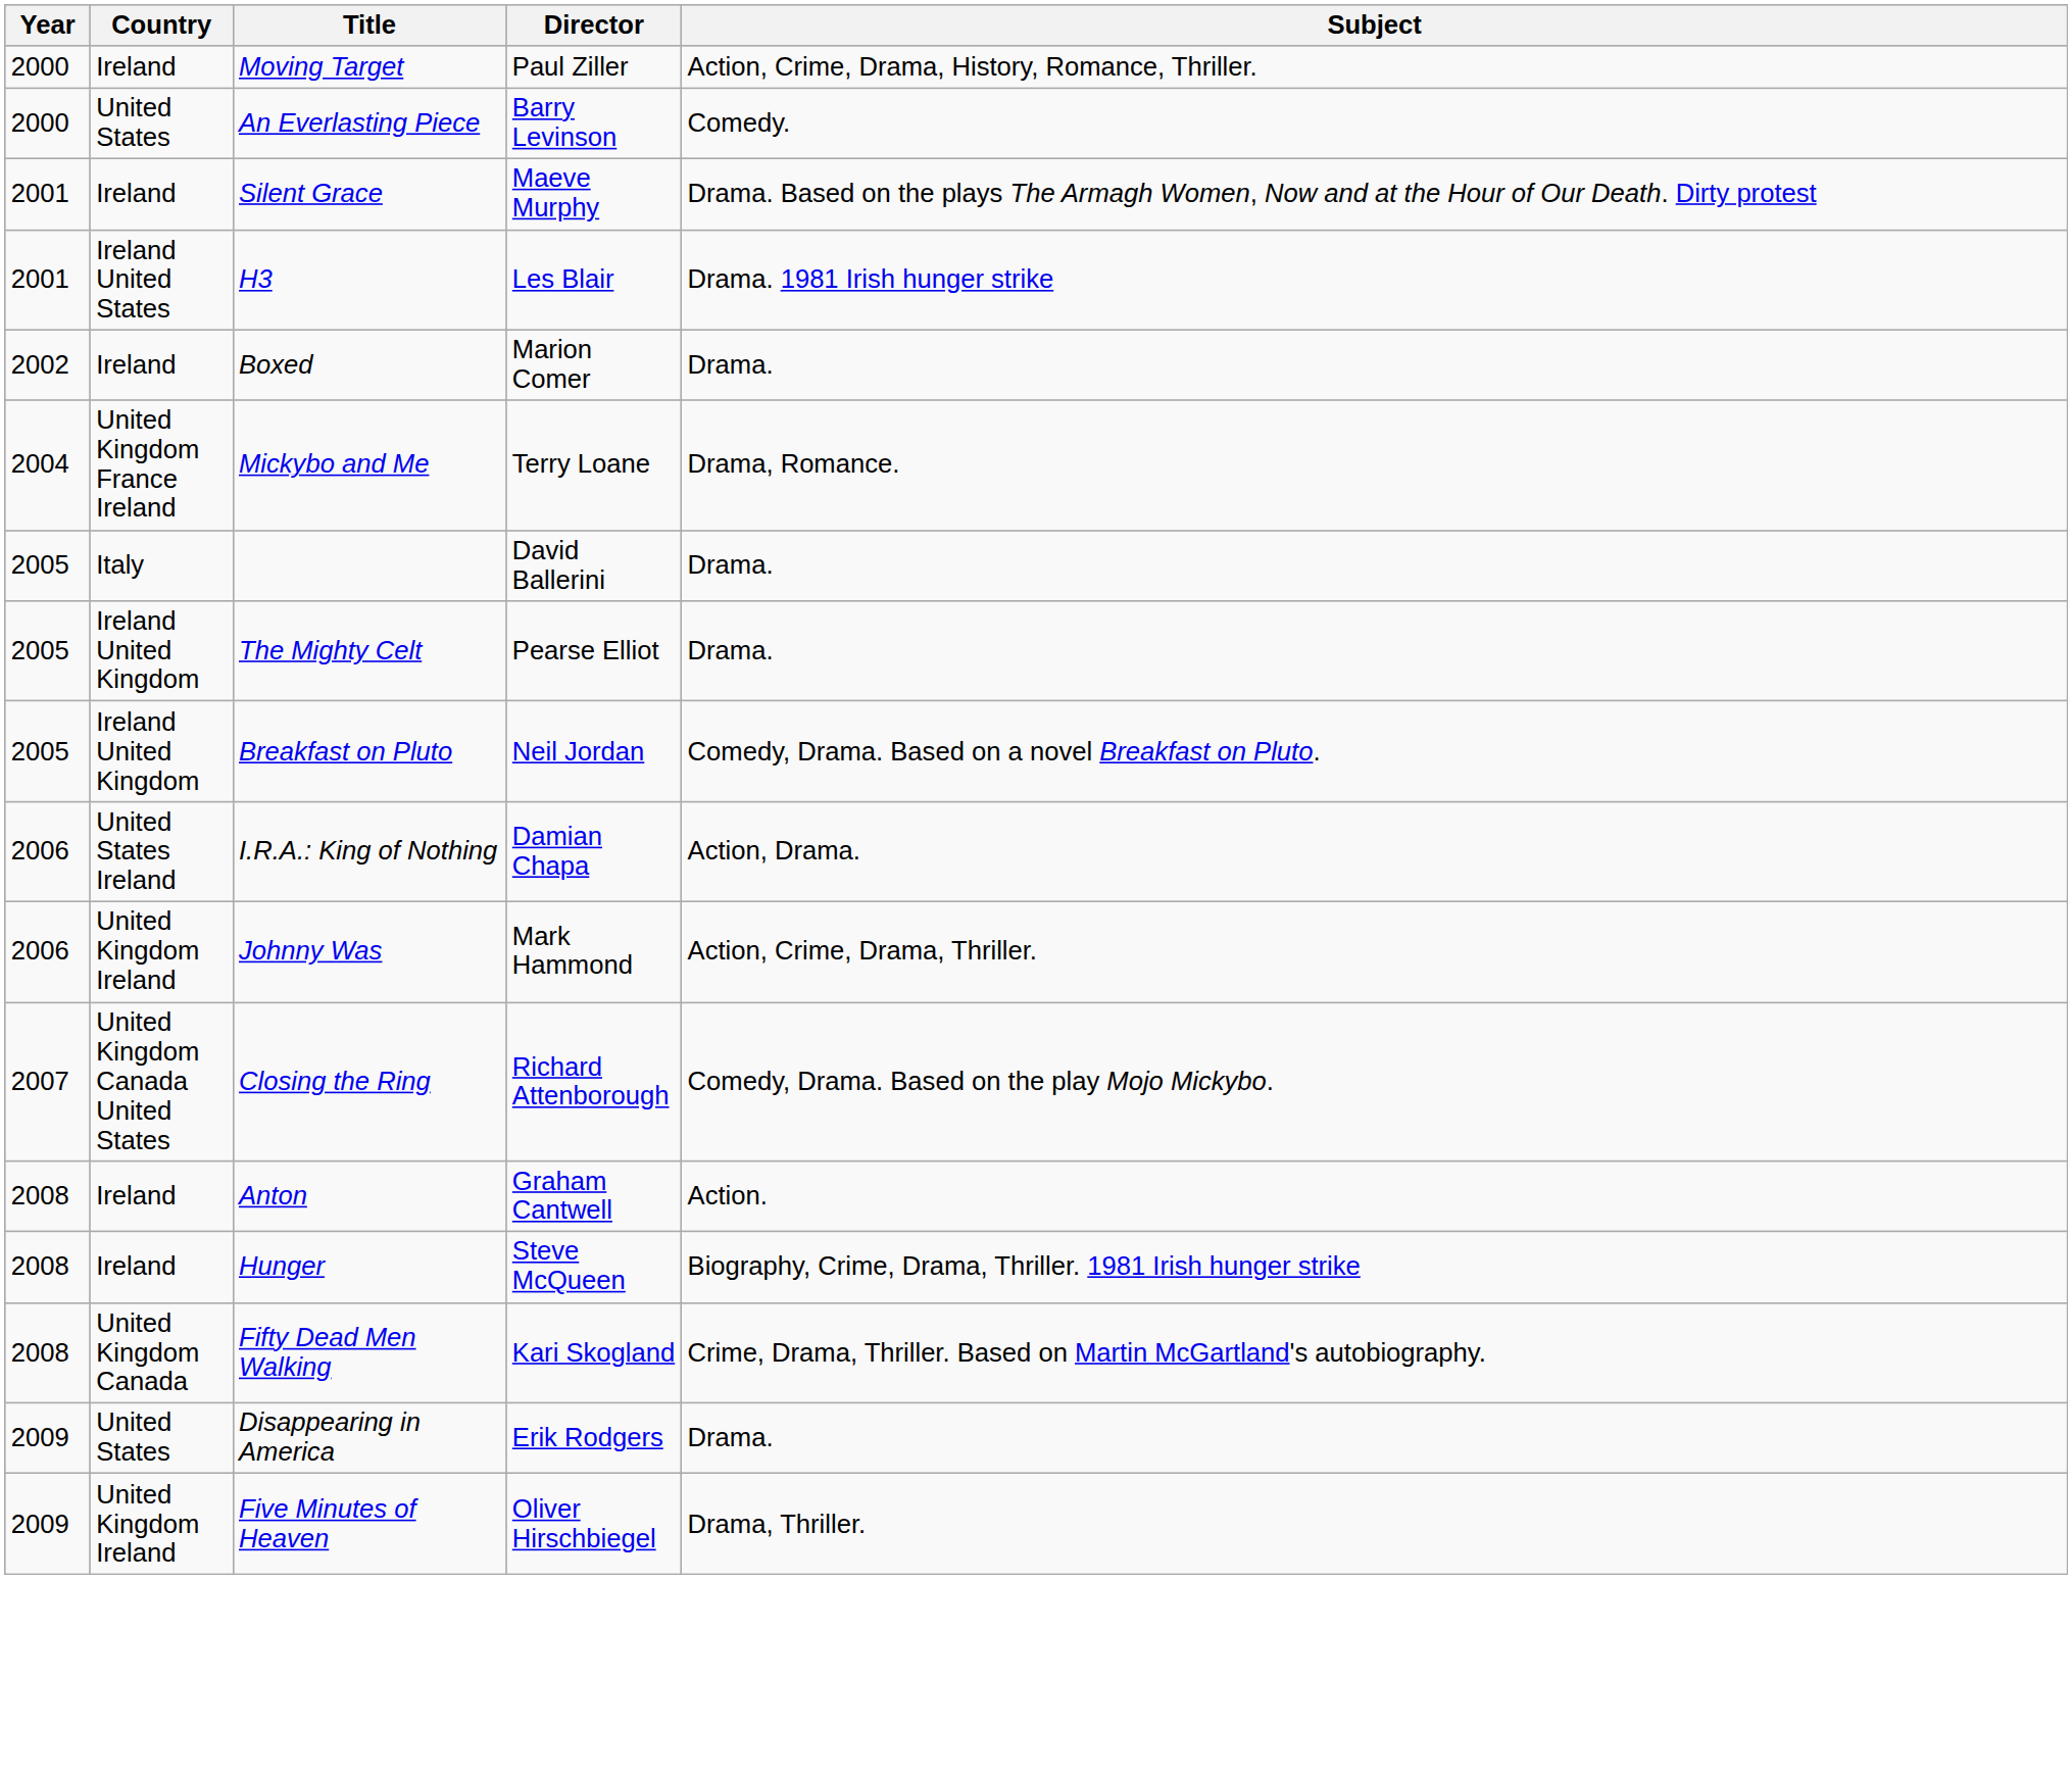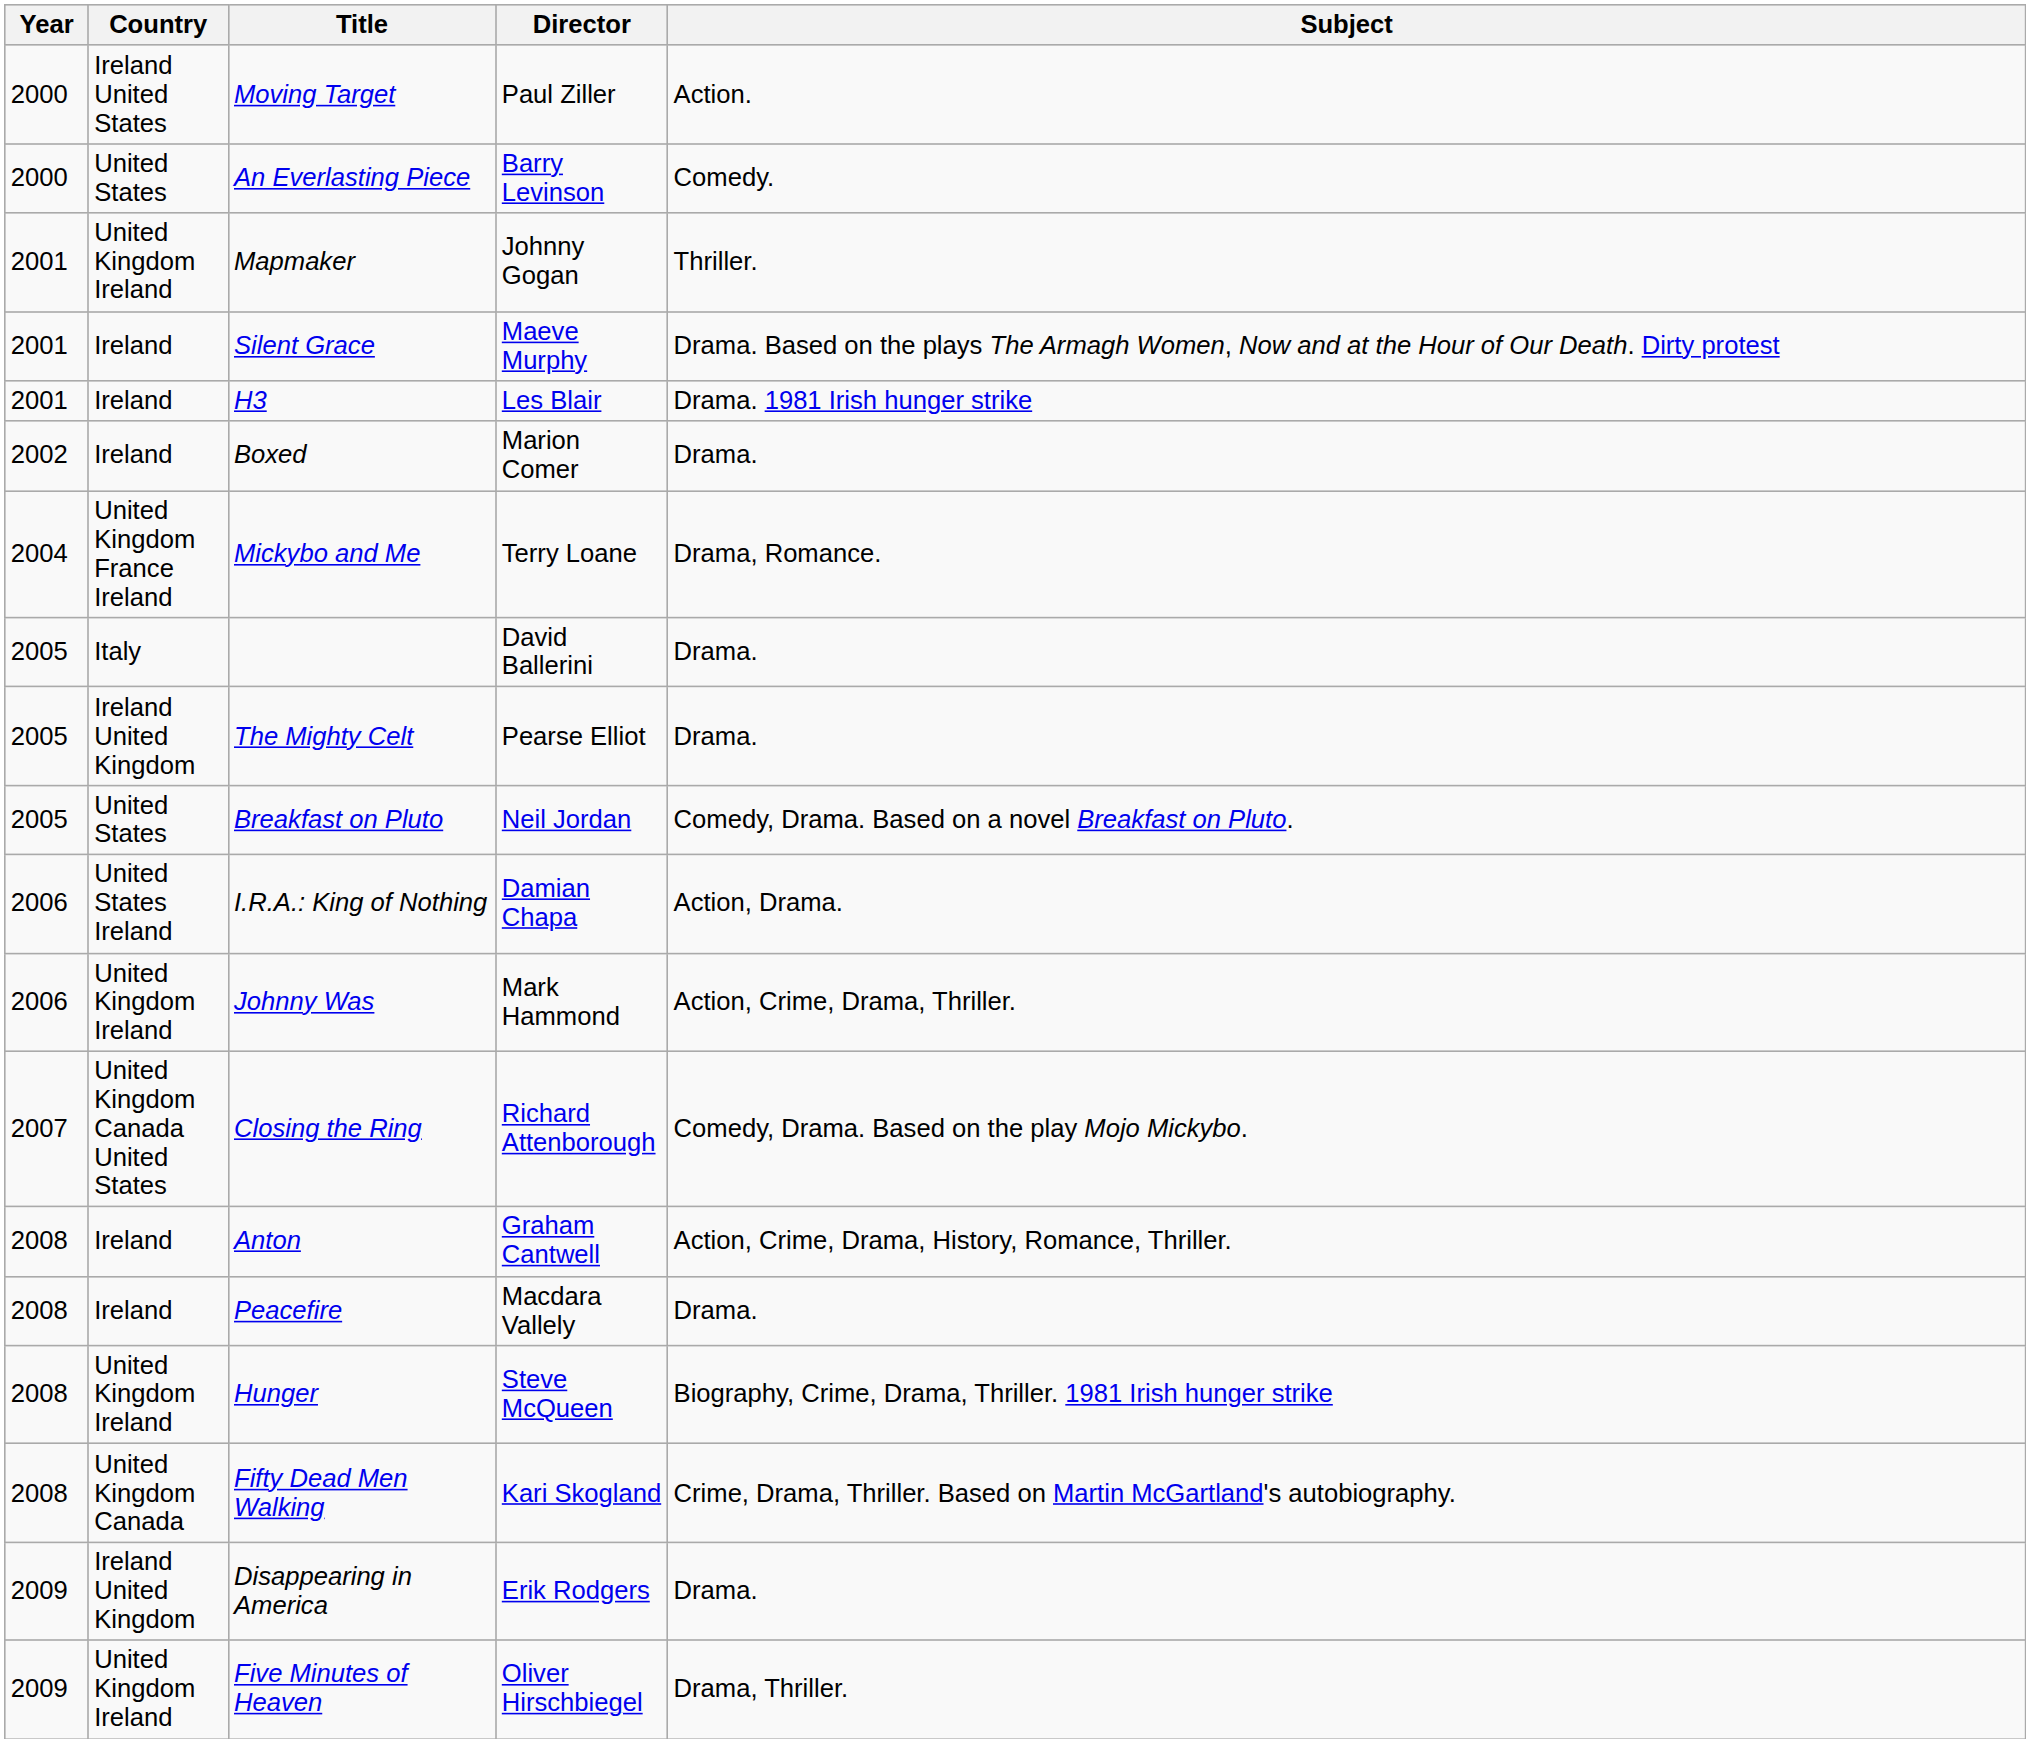 <table class="wikitable sortable" style="width:100%;">
 <tr>
 <th>Year</th>
 <th width= 80>Country</th>
 <th class="unsortable" style="width:160px;">Title</th>
 <th width=100>Director</th>
 <th class="unsortable">Subject</th>
 </tr>
 <tr>
 <td>2000</td>
-<td>Ireland</td>
+<td>Ireland<br>United States</td>
 <td><em><a href='#'>Moving Target</a></em></td>
 <td>Paul Ziller</td>
-<td>Action, Crime, Drama, History, Romance, Thriller.</td>
+<td>Action.</td>
 </tr>
 <tr>
 <td>2000</td>
 <td>United States</td>
 <td><em><a href='#'>An Everlasting Piece</a></em></td>
 <td><a href='#'>Barry Levinson</a></td>
 <td>Comedy.</td>
 </tr>
 <tr>
 <td>2001</td>
+<td>United Kingdom<br>Ireland</td>
+<td><em>Mapmaker</em></td>
+<td>Johnny Gogan</td>
+<td>Thriller.</td>
+</tr>
+<tr>
+<td>2001</td>
 <td>Ireland</td>
 <td><em><a href='#'>Silent Grace</a></em></td>
 <td><a href='#'>Maeve Murphy</a></td>
 <td>Drama. Based on the plays <em>The Armagh Women</em>, <em>Now and at the Hour of Our Death</em>. <a href='#'>Dirty protest</a></td>
 </tr>
 <tr>
 <td>2001</td>
-<td>Ireland<br>United States</td>
+<td>Ireland</td>
 <td><em><a href='#'>H3</a></em></td>
 <td><a href='#'>Les Blair</a></td>
 <td>Drama. <a href='#'>1981 Irish hunger strike</a></td>
 </tr>
 <tr>
 <td>2002</td>
 <td>Ireland</td>
 <td><em>Boxed</em></td>
 <td>Marion Comer</td>
 <td>Drama.</td>
 </tr>
 <tr>
 <td>2004</td>
 <td>United Kingdom<br>France<br>Ireland</td>
 <td><em><a href='#'>Mickybo and Me</a></em></td>
 <td>Terry Loane</td>
 <td>Drama, Romance.</td>
 </tr>
 <tr>
 <td>2005</td>
 <td>Italy</td>
 <td></td>
 <td>David Ballerini</td>
 <td>Drama.</td>
 </tr>
 <tr>
 <td>2005</td>
 <td>Ireland<br>United Kingdom</td>
 <td><em><a href='#'>The Mighty Celt</a></em></td>
 <td>Pearse Elliot</td>
 <td>Drama.</td>
 </tr>
 <tr>
 <td>2005</td>
-<td>Ireland<br>United Kingdom</td>
+<td>United States</td>
 <td><em><a href='#'>Breakfast on Pluto</a></em></td>
 <td><a href='#'>Neil Jordan</a></td>
 <td>Comedy, Drama. Based on a novel <em><a href='#'>Breakfast on Pluto</a></em>.</td>
 </tr>
 <tr>
 <td>2006</td>
 <td>United States<br>Ireland</td>
 <td><em>I.R.A.: King of Nothing</em></td>
 <td><a href='#'>Damian Chapa</a></td>
 <td>Action, Drama.</td>
 </tr>
 <tr>
 <td>2006</td>
 <td>United Kingdom<br>Ireland</td>
 <td><em><a href='#'>Johnny Was</a></em></td>
 <td>Mark Hammond</td>
 <td>Action, Crime, Drama, Thriller.</td>
 </tr>
 <tr>
 <td>2007</td>
 <td>United Kingdom<br>Canada<br>United States</td>
 <td><em><a href='#'>Closing the Ring</a></em></td>
 <td><a href='#'>Richard Attenborough</a></td>
 <td>Comedy, Drama. Based on the play <em>Mojo Mickybo</em>.</td>
 </tr>
 <tr>
 <td>2008</td>
 <td>Ireland</td>
 <td><em><a href='#'>Anton</a></em></td>
 <td><a href='#'>Graham Cantwell</a></td>
-<td>Action.</td>
+<td>Action, Crime, Drama, History, Romance, Thriller.</td>
 </tr>
 <tr>
 <td>2008</td>
 <td>Ireland</td>
+<td><em><a href='#'>Peacefire</a></em></td>
+<td>Macdara Vallely</td>
+<td>Drama.</td>
+</tr>
+<tr>
+<td>2008</td>
+<td>United Kingdom<br>Ireland</td>
 <td><em><a href='#'>Hunger</a></em></td>
 <td><a href='#'>Steve McQueen</a></td>
 <td>Biography, Crime, Drama, Thriller. <a href='#'>1981 Irish hunger strike</a></td>
 </tr>
 <tr>
 <td>2008</td>
 <td>United Kingdom<br>Canada</td>
 <td><em><a href='#'>Fifty Dead Men Walking</a></em></td>
 <td><a href='#'>Kari Skogland</a></td>
 <td>Crime, Drama, Thriller. Based on <a href='#'>Martin McGartland</a>'s autobiography.</td>
 </tr>
 <tr>
 <td>2009</td>
-<td>United States</td>
+<td>Ireland<br>United Kingdom</td>
 <td><em>Disappearing in America</em></td>
 <td><a href='#'>Erik Rodgers</a></td>
 <td>Drama.</td>
 </tr>
 <tr>
 <td>2009</td>
 <td>United Kingdom<br>Ireland</td>
 <td><em><a href='#'>Five Minutes of Heaven</a></em></td>
 <td><a href='#'>Oliver Hirschbiegel</a></td>
 <td>Drama, Thriller.</td>
 </tr>
 </table>
